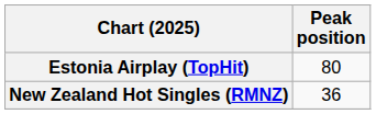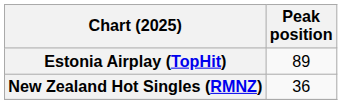 <table class="wikitable sortable plainrowheaders" style="text-align:center">
 <tr>
 <th scope="col">Chart (2025)</th>
 <th scope="col">Peak<br>position</th>
 </tr>
 <tr>
 <th scope="row">Estonia Airplay (<a href='#'>TopHit</a>)</th>
-<td>80</td>
+<td>89</td>
 </tr>
 <tr>
 <th scope="row">New Zealand Hot Singles (<a href='#'>RMNZ</a>)</th>
 <td>36</td>
 </tr>
 <tr>
 </tr>
 </table>
